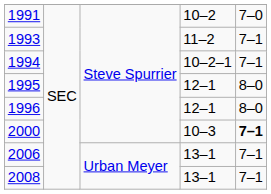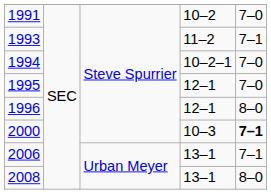 <table class="wikitable">
 <tr>
 </tr>
 <tr>
 <td><a href='#'>1991</a></td>
 <td rowspan="8">SEC</td>
 <td rowspan="6"><a href='#'>Steve Spurrier</a></td>
 <td>10–2</td>
 <td>7–0</td>
 </tr>
 <tr>
 <td><a href='#'>1993</a></td>
 <td>11–2</td>
 <td>7–1</td>
 </tr>
 <tr>
 <td><a href='#'>1994</a></td>
 <td>10–2–1</td>
-<td>7–1</td>
+<td>7–0</td>
 </tr>
 <tr>
 <td><a href='#'>1995</a></td>
 <td>12–1</td>
-<td>8–0</td>
+<td>7–0</td>
 </tr>
 <tr>
 <td><a href='#'>1996</a></td>
 <td>12–1</td>
 <td>8–0</td>
 </tr>
 <tr>
 <td><a href='#'>2000</a></td>
 <td>10–3</td>
 <td><strong>7–1</strong></td>
 </tr>
 <tr>
 <td><a href='#'>2006</a></td>
 <td rowspan="2"><a href='#'>Urban Meyer</a></td>
 <td>13–1</td>
 <td>7–1</td>
 </tr>
 <tr>
 <td><a href='#'>2008</a></td>
 <td>13–1</td>
-<td>7–1</td>
+<td>8–0</td>
 </tr>
 </table>
